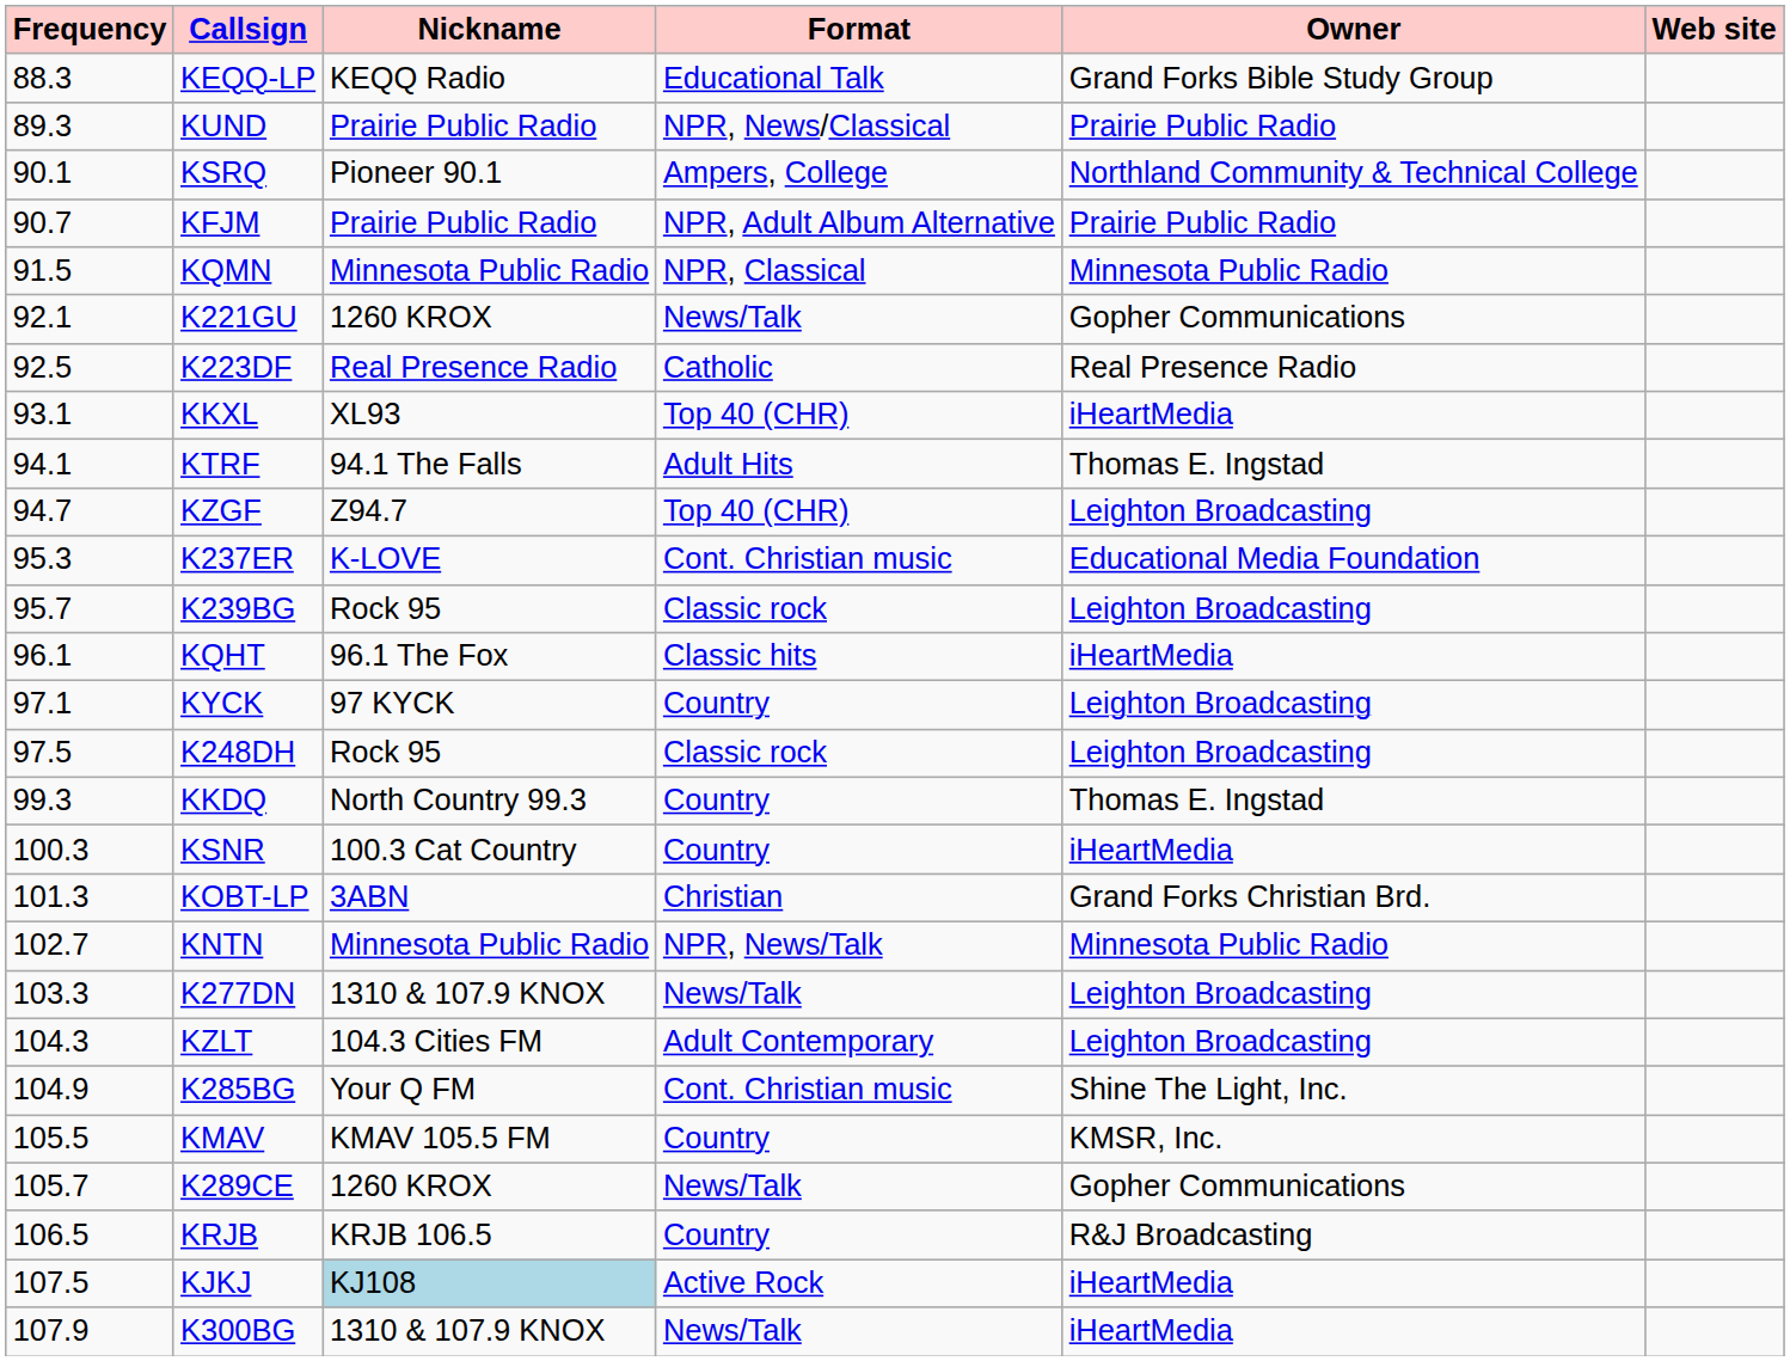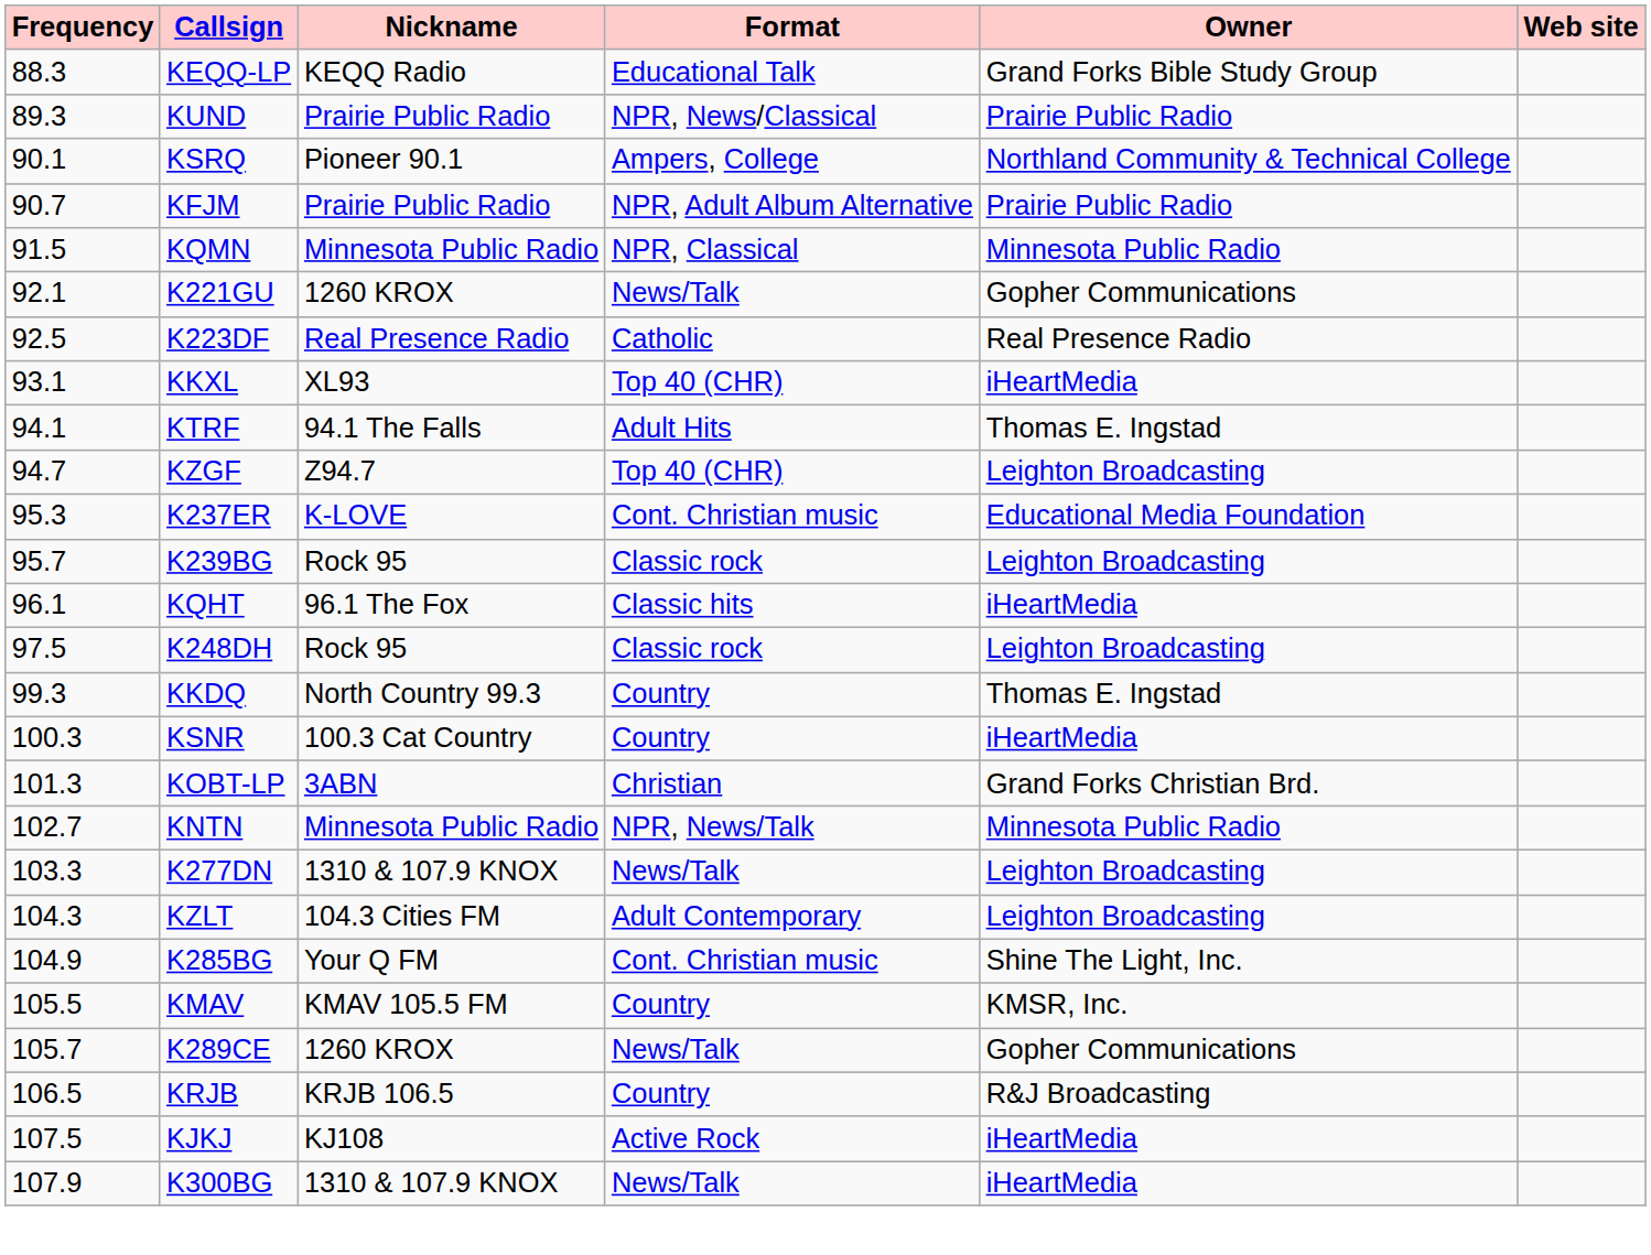 <table class="wikitable">
 <tr>
 <th style="background:#ffcccc;">Frequency</th>
 <th style="background:#ffcccc;"><a href='#'>Callsign</a></th>
 <th style="background:#ffcccc;">Nickname</th>
 <th style="background:#ffcccc;">Format</th>
 <th style="background:#ffcccc;">Owner</th>
 <th style="background:#ffcccc;">Web site</th>
 </tr>
 <tr>
 <td>88.3</td>
 <td><a href='#'>KEQQ-LP</a></td>
 <td>KEQQ Radio</td>
 <td><a href='#'>Educational Talk</a></td>
 <td>Grand Forks Bible Study Group</td>
 <td></td>
 </tr>
 <tr>
 <td>89.3</td>
 <td><a href='#'>KUND</a></td>
 <td><a href='#'>Prairie Public Radio</a></td>
 <td><a href='#'>NPR</a>, <a href='#'>News</a>/<a href='#'>Classical</a></td>
 <td><a href='#'>Prairie Public Radio</a></td>
 <td></td>
 </tr>
 <tr>
 <td>90.1</td>
 <td><a href='#'>KSRQ</a></td>
 <td>Pioneer 90.1</td>
 <td><a href='#'>Ampers</a>, <a href='#'>College</a></td>
 <td><a href='#'>Northland Community & Technical College</a></td>
 <td></td>
 </tr>
 <tr>
 <td>90.7</td>
 <td><a href='#'>KFJM</a></td>
 <td><a href='#'>Prairie Public Radio</a></td>
 <td><a href='#'>NPR</a>, <a href='#'>Adult Album Alternative</a></td>
 <td><a href='#'>Prairie Public Radio</a></td>
 <td></td>
 </tr>
 <tr>
 <td>91.5</td>
 <td><a href='#'>KQMN</a></td>
 <td><a href='#'>Minnesota Public Radio</a></td>
 <td><a href='#'>NPR</a>, <a href='#'>Classical</a></td>
 <td><a href='#'>Minnesota Public Radio</a></td>
 <td></td>
 </tr>
 <tr>
 <td>92.1</td>
 <td><a href='#'>K221GU</a></td>
 <td>1260 KROX</td>
 <td><a href='#'>News/Talk</a></td>
 <td>Gopher Communications</td>
 <td></td>
 </tr>
 <tr>
 <td>92.5</td>
 <td><a href='#'>K223DF</a></td>
 <td><a href='#'>Real Presence Radio</a></td>
 <td><a href='#'>Catholic</a></td>
 <td>Real Presence Radio</td>
 <td></td>
 </tr>
 <tr>
 <td>93.1</td>
 <td><a href='#'>KKXL</a></td>
 <td>XL93</td>
 <td><a href='#'>Top 40 (CHR)</a></td>
 <td><a href='#'>iHeartMedia</a></td>
 <td></td>
 </tr>
 <tr>
 <td>94.1</td>
 <td><a href='#'>KTRF</a></td>
 <td>94.1 The Falls</td>
 <td><a href='#'>Adult Hits</a></td>
 <td>Thomas E. Ingstad</td>
 <td></td>
 </tr>
 <tr>
 <td>94.7</td>
 <td><a href='#'>KZGF</a></td>
 <td>Z94.7</td>
 <td><a href='#'>Top 40 (CHR)</a></td>
 <td><a href='#'>Leighton Broadcasting</a></td>
 <td></td>
 </tr>
 <tr>
 <td>95.3</td>
 <td><a href='#'>K237ER</a></td>
 <td><a href='#'>K-LOVE</a></td>
 <td><a href='#'>Cont. Christian music</a></td>
 <td><a href='#'>Educational Media Foundation</a></td>
 <td></td>
 </tr>
 <tr>
 <td>95.7</td>
 <td><a href='#'>K239BG</a></td>
 <td>Rock 95</td>
 <td><a href='#'>Classic rock</a></td>
 <td><a href='#'>Leighton Broadcasting</a></td>
 <td></td>
 </tr>
 <tr>
 <td>96.1</td>
 <td><a href='#'>KQHT</a></td>
 <td>96.1 The Fox</td>
 <td><a href='#'>Classic hits</a></td>
 <td><a href='#'>iHeartMedia</a></td>
 <td></td>
 </tr>
 <tr>
-<td>97.1</td>
-<td><a href='#'>KYCK</a></td>
-<td>97 KYCK</td>
-<td><a href='#'>Country</a></td>
-<td><a href='#'>Leighton Broadcasting</a></td>
-<td></td>
-</tr>
-<tr>
 <td>97.5</td>
 <td><a href='#'>K248DH</a></td>
 <td>Rock 95</td>
 <td><a href='#'>Classic rock</a></td>
 <td><a href='#'>Leighton Broadcasting</a></td>
 <td></td>
 </tr>
 <tr>
 <td>99.3</td>
 <td><a href='#'>KKDQ</a></td>
 <td>North Country 99.3</td>
 <td><a href='#'>Country</a></td>
 <td>Thomas E. Ingstad</td>
 <td></td>
 </tr>
 <tr>
 <td>100.3</td>
 <td><a href='#'>KSNR</a></td>
 <td>100.3 Cat Country</td>
 <td><a href='#'>Country</a></td>
 <td><a href='#'>iHeartMedia</a></td>
 <td></td>
 </tr>
 <tr>
 <td>101.3</td>
 <td><a href='#'>KOBT-LP</a></td>
 <td><a href='#'>3ABN</a></td>
 <td><a href='#'>Christian</a></td>
 <td>Grand Forks Christian Brd.</td>
 <td></td>
 </tr>
 <tr>
 <td>102.7</td>
 <td><a href='#'>KNTN</a></td>
 <td><a href='#'>Minnesota Public Radio</a></td>
 <td><a href='#'>NPR</a>, <a href='#'>News/Talk</a></td>
 <td><a href='#'>Minnesota Public Radio</a></td>
 <td></td>
 </tr>
 <tr>
 <td>103.3</td>
 <td><a href='#'>K277DN</a></td>
 <td>1310 & 107.9 KNOX</td>
 <td><a href='#'>News/Talk</a></td>
 <td><a href='#'>Leighton Broadcasting</a></td>
 <td></td>
 </tr>
 <tr>
 <td>104.3</td>
 <td><a href='#'>KZLT</a></td>
 <td>104.3 Cities FM</td>
 <td><a href='#'>Adult Contemporary</a></td>
 <td><a href='#'>Leighton Broadcasting</a></td>
 <td></td>
 </tr>
 <tr>
 <td>104.9</td>
 <td><a href='#'>K285BG</a></td>
 <td>Your Q FM</td>
 <td><a href='#'>Cont. Christian music</a></td>
 <td>Shine The Light, Inc.</td>
 <td></td>
 </tr>
 <tr>
 <td>105.5</td>
 <td><a href='#'>KMAV</a></td>
 <td>KMAV 105.5 FM</td>
 <td><a href='#'>Country</a></td>
 <td>KMSR, Inc.</td>
 <td></td>
 </tr>
 <tr>
 <td>105.7</td>
 <td><a href='#'>K289CE</a></td>
 <td>1260 KROX</td>
 <td><a href='#'>News/Talk</a></td>
 <td>Gopher Communications</td>
 <td></td>
 </tr>
 <tr>
 <td>106.5</td>
 <td><a href='#'>KRJB</a></td>
 <td>KRJB 106.5</td>
 <td><a href='#'>Country</a></td>
 <td>R&J Broadcasting</td>
 <td></td>
 </tr>
 <tr>
 <td>107.5</td>
 <td><a href='#'>KJKJ</a></td>
-<td style="background: lightblue;">KJ108</td>
+<td>KJ108</td>
 <td><a href='#'>Active Rock</a></td>
 <td><a href='#'>iHeartMedia</a></td>
 <td></td>
 </tr>
 <tr>
 <td>107.9</td>
 <td><a href='#'>K300BG</a></td>
 <td>1310 & 107.9 KNOX</td>
 <td><a href='#'>News/Talk</a></td>
 <td><a href='#'>iHeartMedia</a></td>
 <td></td>
 </tr>
 </table>
